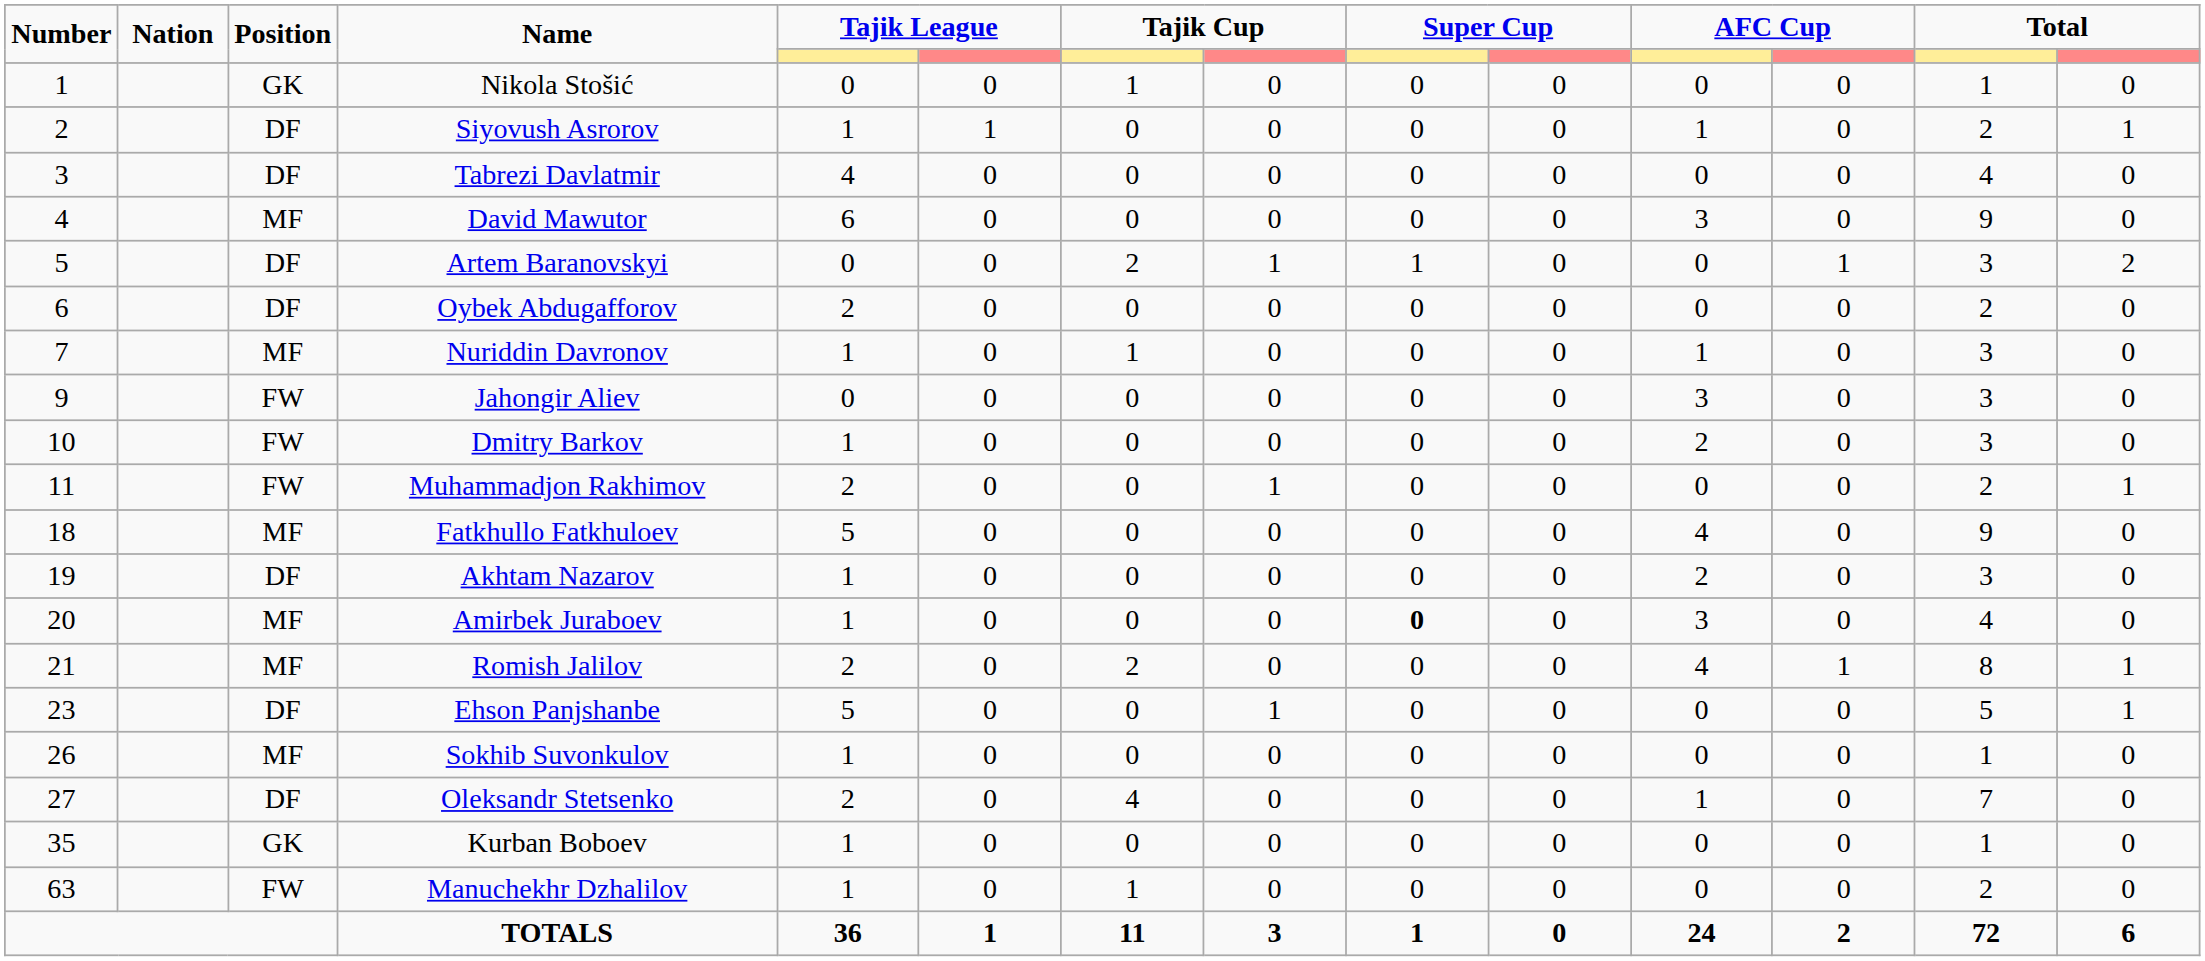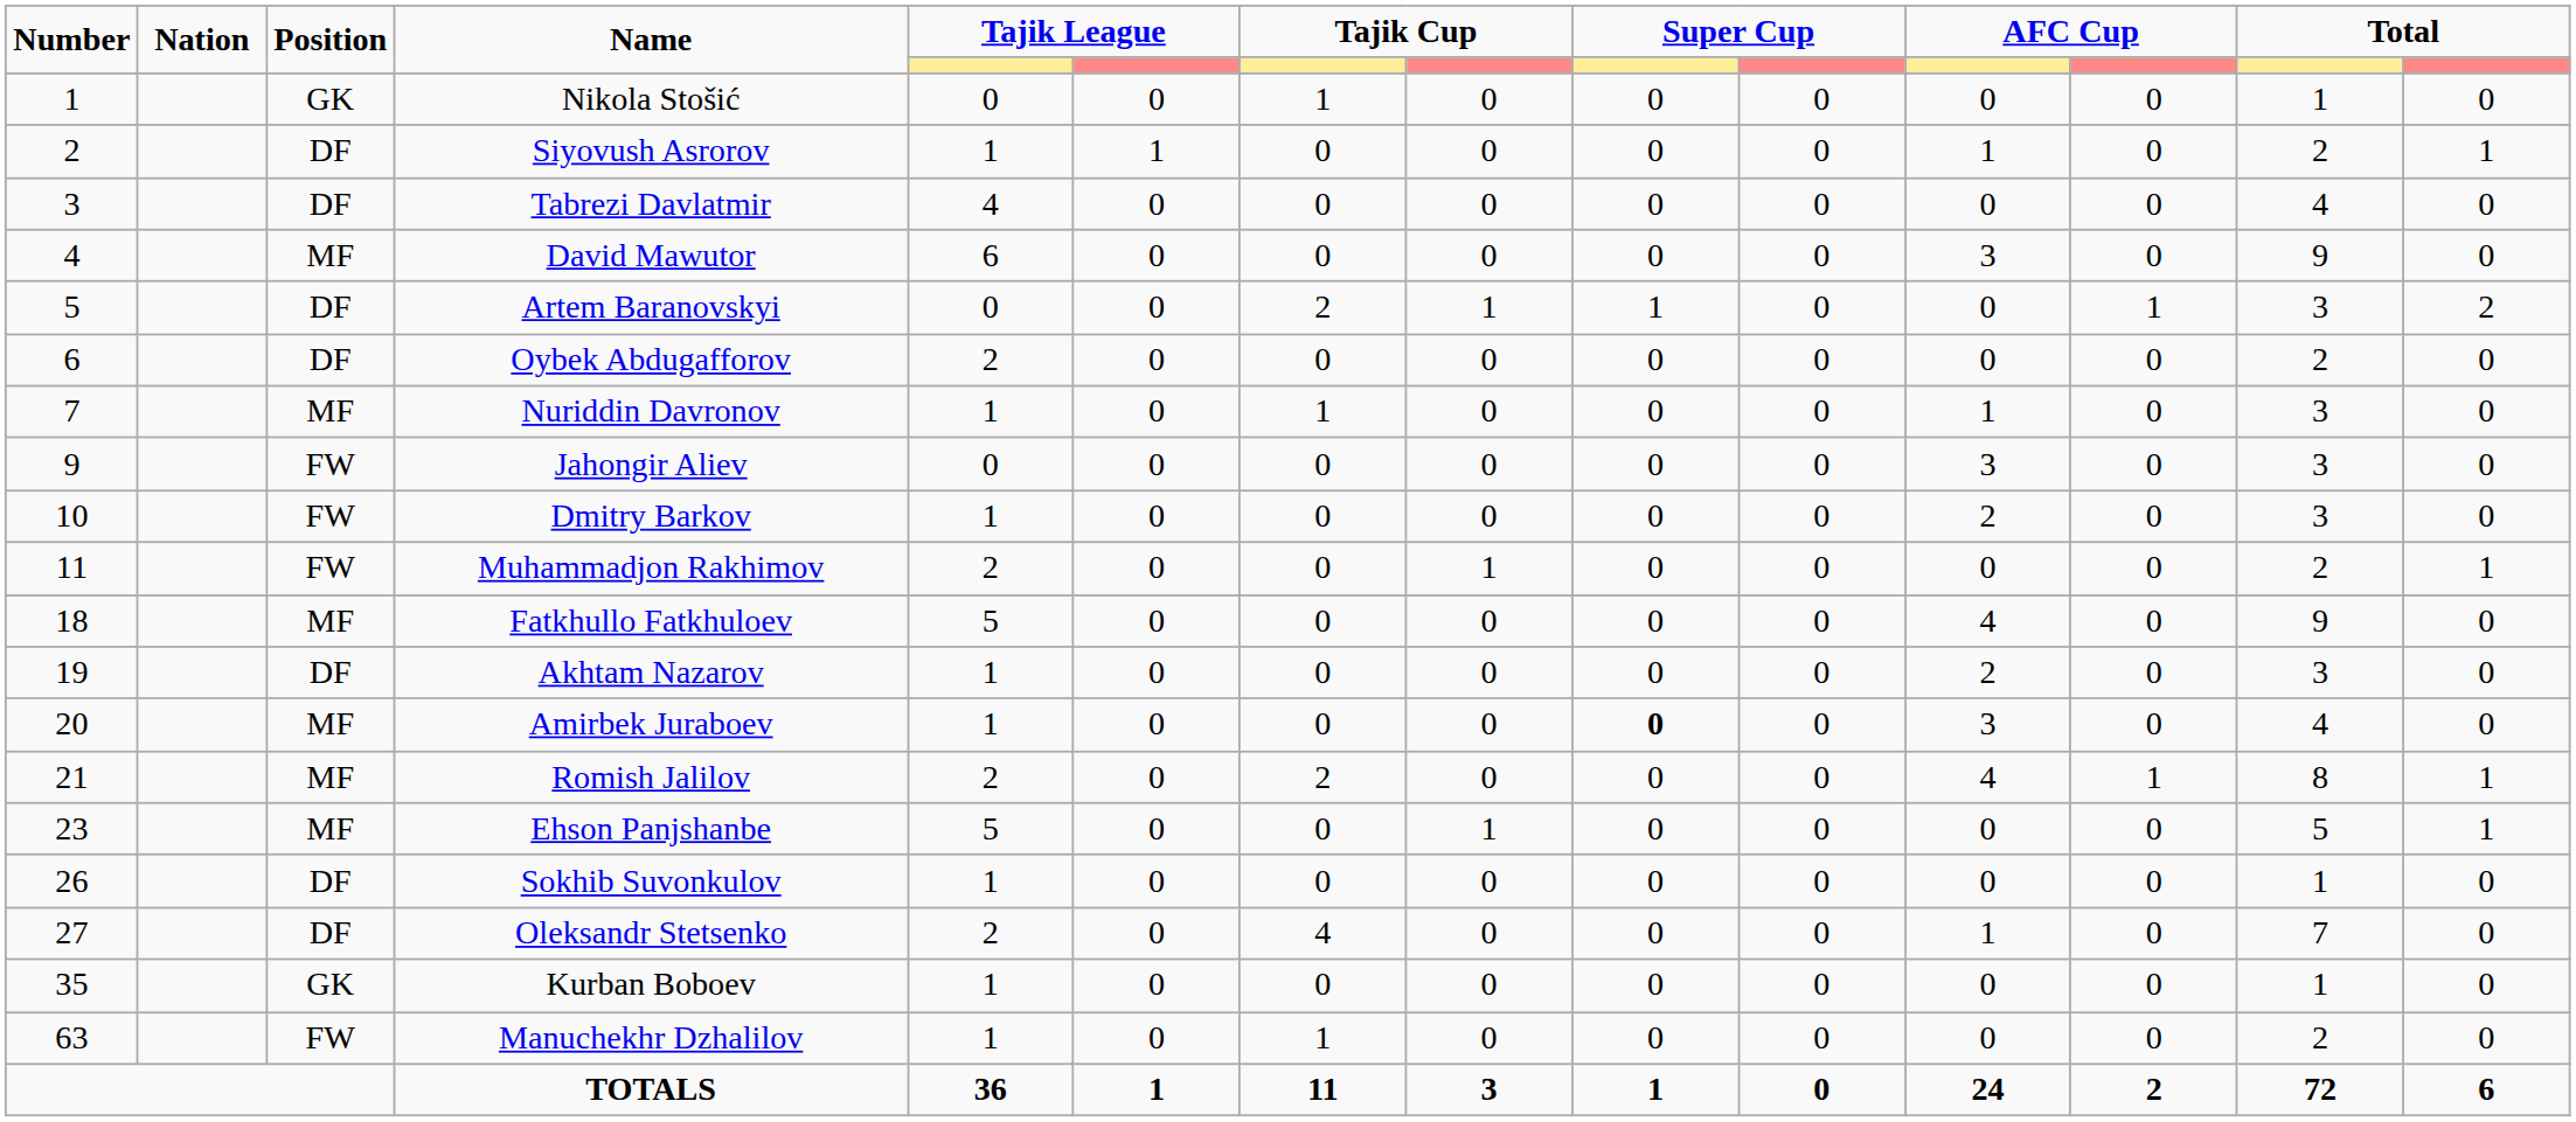 <table class="wikitable" style="text-align:center;">
 <tr>
 <td rowspan="2"  style="width:5%; text-align:center;"><strong>Number</strong></td>
 <td rowspan="2"  style="width:5%; text-align:center;"><strong>Nation</strong></td>
 <td rowspan="2"  style="width:5%; text-align:center;"><strong>Position</strong></td>
 <td rowspan="2"  style="width:20%; text-align:center;"><strong>Name</strong></td>
 <td colspan="2" style="text-align:center;"><strong><a href='#'>Tajik League</a></strong></td>
 <td colspan="2" style="text-align:center;"><strong>Tajik Cup</strong></td>
 <td colspan="2" style="text-align:center;"><strong><a href='#'>Super Cup</a></strong></td>
 <td colspan="2" style="text-align:center;"><strong><a href='#'>AFC Cup</a></strong></td>
 <td colspan="2" style="text-align:center;"><strong>Total</strong></td>
 </tr>
 <tr>
 <th style="width:60px; background:#fe9;"></th>
 <th style="width:60px; background:#ff8888;"></th>
 <th style="width:60px; background:#fe9;"></th>
 <th style="width:60px; background:#ff8888;"></th>
 <th style="width:60px; background:#fe9;"></th>
 <th style="width:60px; background:#ff8888;"></th>
 <th style="width:60px; background:#fe9;"></th>
 <th style="width:60px; background:#ff8888;"></th>
 <th style="width:60px; background:#fe9;"></th>
 <th style="width:60px; background:#ff8888;"></th>
 </tr>
 <tr>
 <td>1</td>
 <td></td>
 <td>GK</td>
 <td>Nikola Stošić</td>
 <td>0</td>
 <td>0</td>
 <td>1</td>
 <td>0</td>
 <td>0</td>
 <td>0</td>
 <td>0</td>
 <td>0</td>
 <td>1</td>
 <td>0</td>
 </tr>
 <tr>
 <td>2</td>
 <td></td>
 <td>DF</td>
 <td><a href='#'>Siyovush Asrorov</a></td>
 <td>1</td>
 <td>1</td>
 <td>0</td>
 <td>0</td>
 <td>0</td>
 <td>0</td>
 <td>1</td>
 <td>0</td>
 <td>2</td>
 <td>1</td>
 </tr>
 <tr>
 <td>3</td>
 <td></td>
 <td>DF</td>
 <td><a href='#'>Tabrezi Davlatmir</a></td>
 <td>4</td>
 <td>0</td>
 <td>0</td>
 <td>0</td>
 <td>0</td>
 <td>0</td>
 <td>0</td>
 <td>0</td>
 <td>4</td>
 <td>0</td>
 </tr>
 <tr>
 <td>4</td>
 <td></td>
 <td>MF</td>
 <td><a href='#'>David Mawutor</a></td>
 <td>6</td>
 <td>0</td>
 <td>0</td>
 <td>0</td>
 <td>0</td>
 <td>0</td>
 <td>3</td>
 <td>0</td>
 <td>9</td>
 <td>0</td>
 </tr>
 <tr>
 <td>5</td>
 <td></td>
 <td>DF</td>
 <td><a href='#'>Artem Baranovskyi</a></td>
 <td>0</td>
 <td>0</td>
 <td>2</td>
 <td>1</td>
 <td>1</td>
 <td>0</td>
 <td>0</td>
 <td>1</td>
 <td>3</td>
 <td>2</td>
 </tr>
 <tr>
 <td>6</td>
 <td></td>
 <td>DF</td>
 <td><a href='#'>Oybek Abdugafforov</a></td>
 <td>2</td>
 <td>0</td>
 <td>0</td>
 <td>0</td>
 <td>0</td>
 <td>0</td>
 <td>0</td>
 <td>0</td>
 <td>2</td>
 <td>0</td>
 </tr>
 <tr>
 <td>7</td>
 <td></td>
 <td>MF</td>
 <td><a href='#'>Nuriddin Davronov</a></td>
 <td>1</td>
 <td>0</td>
 <td>1</td>
 <td>0</td>
 <td>0</td>
 <td>0</td>
 <td>1</td>
 <td>0</td>
 <td>3</td>
 <td>0</td>
 </tr>
 <tr>
 <td>9</td>
 <td></td>
 <td>FW</td>
 <td><a href='#'>Jahongir Aliev</a></td>
 <td>0</td>
 <td>0</td>
 <td>0</td>
 <td>0</td>
 <td>0</td>
 <td>0</td>
 <td>3</td>
 <td>0</td>
 <td>3</td>
 <td>0</td>
 </tr>
 <tr>
 <td>10</td>
 <td></td>
 <td>FW</td>
 <td><a href='#'>Dmitry Barkov</a></td>
 <td>1</td>
 <td>0</td>
 <td>0</td>
 <td>0</td>
 <td>0</td>
 <td>0</td>
 <td>2</td>
 <td>0</td>
 <td>3</td>
 <td>0</td>
 </tr>
 <tr>
 <td>11</td>
 <td></td>
 <td>FW</td>
 <td><a href='#'>Muhammadjon Rakhimov</a></td>
 <td>2</td>
 <td>0</td>
 <td>0</td>
 <td>1</td>
 <td>0</td>
 <td>0</td>
 <td>0</td>
 <td>0</td>
 <td>2</td>
 <td>1</td>
 </tr>
 <tr>
 <td>18</td>
 <td></td>
 <td>MF</td>
 <td><a href='#'>Fatkhullo Fatkhuloev</a></td>
 <td>5</td>
 <td>0</td>
 <td>0</td>
 <td>0</td>
 <td>0</td>
 <td>0</td>
 <td>4</td>
 <td>0</td>
 <td>9</td>
 <td>0</td>
 </tr>
 <tr>
 <td>19</td>
 <td></td>
 <td>DF</td>
 <td><a href='#'>Akhtam Nazarov</a></td>
 <td>1</td>
 <td>0</td>
 <td>0</td>
 <td>0</td>
 <td>0</td>
 <td>0</td>
 <td>2</td>
 <td>0</td>
 <td>3</td>
 <td>0</td>
 </tr>
 <tr>
 <td>20</td>
 <td></td>
 <td>MF</td>
 <td><a href='#'>Amirbek Juraboev</a></td>
 <td>1</td>
 <td>0</td>
 <td>0</td>
 <td>0</td>
 <td><strong>0</strong></td>
 <td>0</td>
 <td>3</td>
 <td>0</td>
 <td>4</td>
 <td>0</td>
 </tr>
 <tr>
 <td>21</td>
 <td></td>
 <td>MF</td>
 <td><a href='#'>Romish Jalilov</a></td>
 <td>2</td>
 <td>0</td>
 <td>2</td>
 <td>0</td>
 <td>0</td>
 <td>0</td>
 <td>4</td>
 <td>1</td>
 <td>8</td>
 <td>1</td>
 </tr>
 <tr>
 <td>23</td>
 <td></td>
-<td>DF</td>
+<td>MF</td>
 <td><a href='#'>Ehson Panjshanbe</a></td>
 <td>5</td>
 <td>0</td>
 <td>0</td>
 <td>1</td>
 <td>0</td>
 <td>0</td>
 <td>0</td>
 <td>0</td>
 <td>5</td>
 <td>1</td>
 </tr>
 <tr>
 <td>26</td>
 <td></td>
-<td>MF</td>
+<td>DF</td>
 <td><a href='#'>Sokhib Suvonkulov</a></td>
 <td>1</td>
 <td>0</td>
 <td>0</td>
 <td>0</td>
 <td>0</td>
 <td>0</td>
 <td>0</td>
 <td>0</td>
 <td>1</td>
 <td>0</td>
 </tr>
 <tr>
 <td>27</td>
 <td></td>
 <td>DF</td>
 <td><a href='#'>Oleksandr Stetsenko</a></td>
 <td>2</td>
 <td>0</td>
 <td>4</td>
 <td>0</td>
 <td>0</td>
 <td>0</td>
 <td>1</td>
 <td>0</td>
 <td>7</td>
 <td>0</td>
 </tr>
 <tr>
 <td>35</td>
 <td></td>
 <td>GK</td>
 <td>Kurban Boboev</td>
 <td>1</td>
 <td>0</td>
 <td>0</td>
 <td>0</td>
 <td>0</td>
 <td>0</td>
 <td>0</td>
 <td>0</td>
 <td>1</td>
 <td>0</td>
 </tr>
 <tr>
 <td>63</td>
 <td></td>
 <td>FW</td>
 <td><a href='#'>Manuchekhr Dzhalilov</a></td>
 <td>1</td>
 <td>0</td>
 <td>1</td>
 <td>0</td>
 <td>0</td>
 <td>0</td>
 <td>0</td>
 <td>0</td>
 <td>2</td>
 <td>0</td>
 </tr>
 <tr>
 <td colspan="3"></td>
 <td><strong>TOTALS</strong></td>
 <td><strong>36</strong></td>
 <td><strong>1</strong></td>
 <td><strong>11</strong></td>
 <td><strong>3</strong></td>
 <td><strong>1</strong></td>
 <td><strong>0</strong></td>
 <td><strong>24</strong></td>
 <td><strong>2</strong></td>
 <td><strong>72</strong></td>
 <td><strong>6</strong></td>
 </tr>
 </table>
